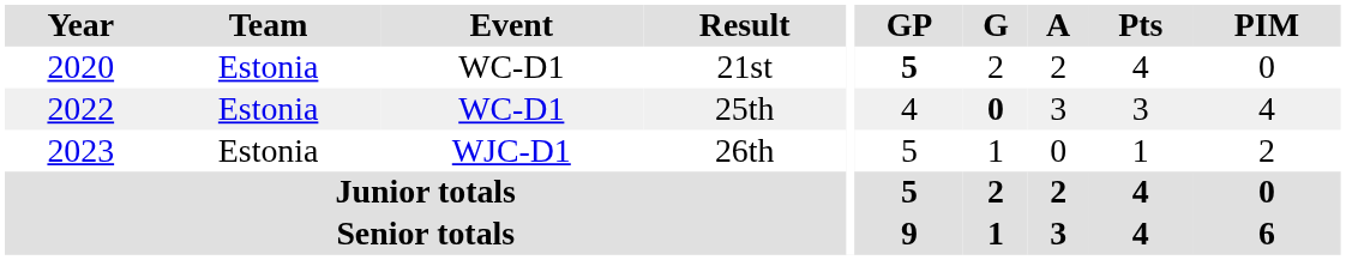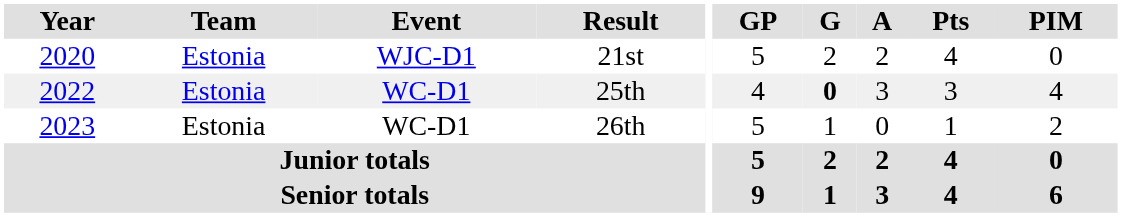 <table border="0" cellpadding="1" cellspacing="0" style="text-align:center; width:40em">
 <tr ALIGN="center" bgcolor="#e0e0e0">
 <th>Year</th>
 <th>Team</th>
 <th>Event</th>
 <th>Result</th>
 <th rowspan="99" bgcolor="#ffffff"></th>
 <th>GP</th>
 <th>G</th>
 <th>A</th>
 <th>Pts</th>
 <th>PIM</th>
 </tr>
 <tr style="text-align:center;">
 <td><a href='#'>2020</a></td>
 <td><a href='#'>Estonia</a></td>
-<td>WC-D1</td>
+<td><a href='#'>WJC-D1</a></td>
 <td>21st</td>
-<td><strong>5</strong></td>
+<td>5</td>
 <td>2</td>
 <td>2</td>
 <td>4</td>
 <td>0</td>
 </tr>
 <tr style="background:#f0f0f0; text-align:center;">
 <td><a href='#'>2022</a></td>
 <td><a href='#'>Estonia</a></td>
 <td><a href='#'>WC-D1</a></td>
 <td>25th</td>
 <td>4</td>
 <td><strong>0</strong></td>
 <td>3</td>
 <td>3</td>
 <td>4</td>
 </tr>
 <tr style="text-align:center;">
 <td><a href='#'>2023</a></td>
 <td>Estonia</td>
-<td><a href='#'>WJC-D1</a></td>
+<td>WC-D1</td>
 <td>26th</td>
 <td>5</td>
 <td>1</td>
 <td>0</td>
 <td>1</td>
 <td>2</td>
 </tr>
 <tr style="text-align:center; background:#e0e0e0;">
 <th colspan=4>Junior totals</th>
 <th>5</th>
 <th>2</th>
 <th>2</th>
 <th>4</th>
 <th>0</th>
 </tr>
 <tr style="text-align:center; background:#e0e0e0;">
 <th colspan=4>Senior totals</th>
 <th>9</th>
 <th>1</th>
 <th>3</th>
 <th>4</th>
 <th>6</th>
 </tr>
 </table>
